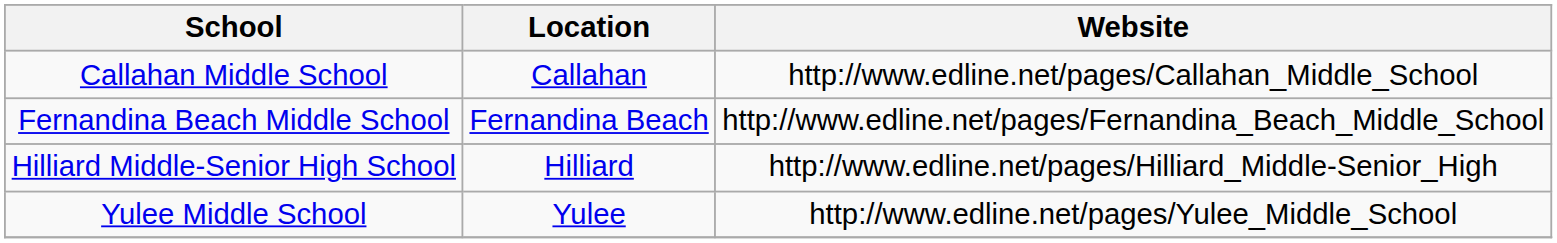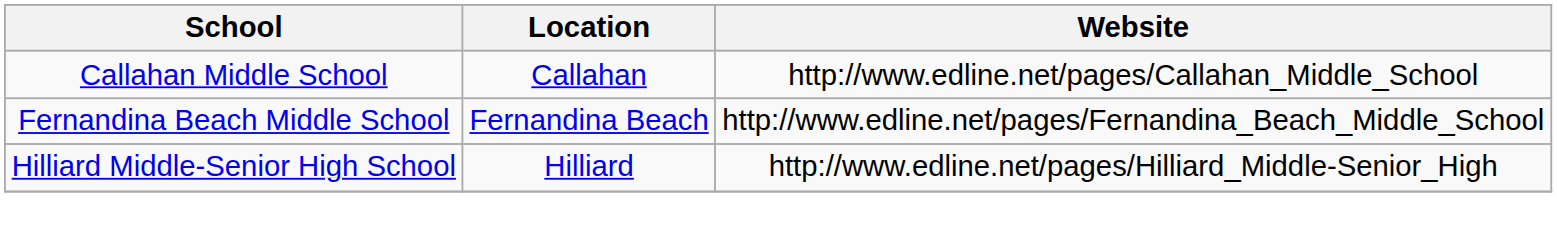 <table class="wikitable" style="text-align:center">
 <tr>
 <th>School</th>
 <th>Location</th>
 <th>Website</th>
 </tr>
 <tr>
 <td><a href='#'>Callahan Middle School</a></td>
 <td><a href='#'>Callahan</a></td>
 <td>http://www.edline.net/pages/Callahan_Middle_School</td>
 </tr>
 <tr>
 <td><a href='#'>Fernandina Beach Middle School</a></td>
 <td><a href='#'>Fernandina Beach</a></td>
 <td>http://www.edline.net/pages/Fernandina_Beach_Middle_School</td>
 </tr>
 <tr>
 <td><a href='#'>Hilliard Middle-Senior High School</a></td>
 <td><a href='#'>Hilliard</a></td>
 <td>http://www.edline.net/pages/Hilliard_Middle-Senior_High</td>
 </tr>
 <tr>
-<td><a href='#'>Yulee Middle School</a></td>
-<td><a href='#'>Yulee</a></td>
-<td>http://www.edline.net/pages/Yulee_Middle_School</td>
-</tr>
-<tr>
 </tr>
 </table>
